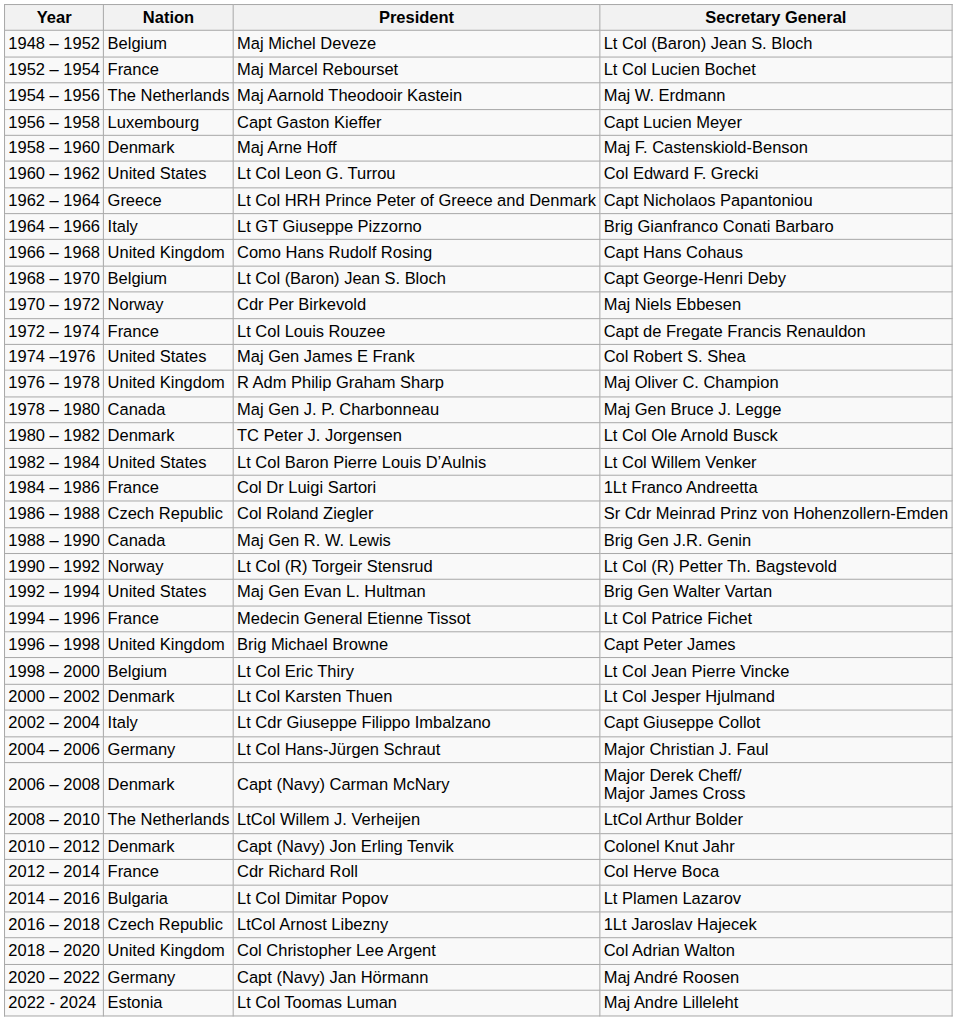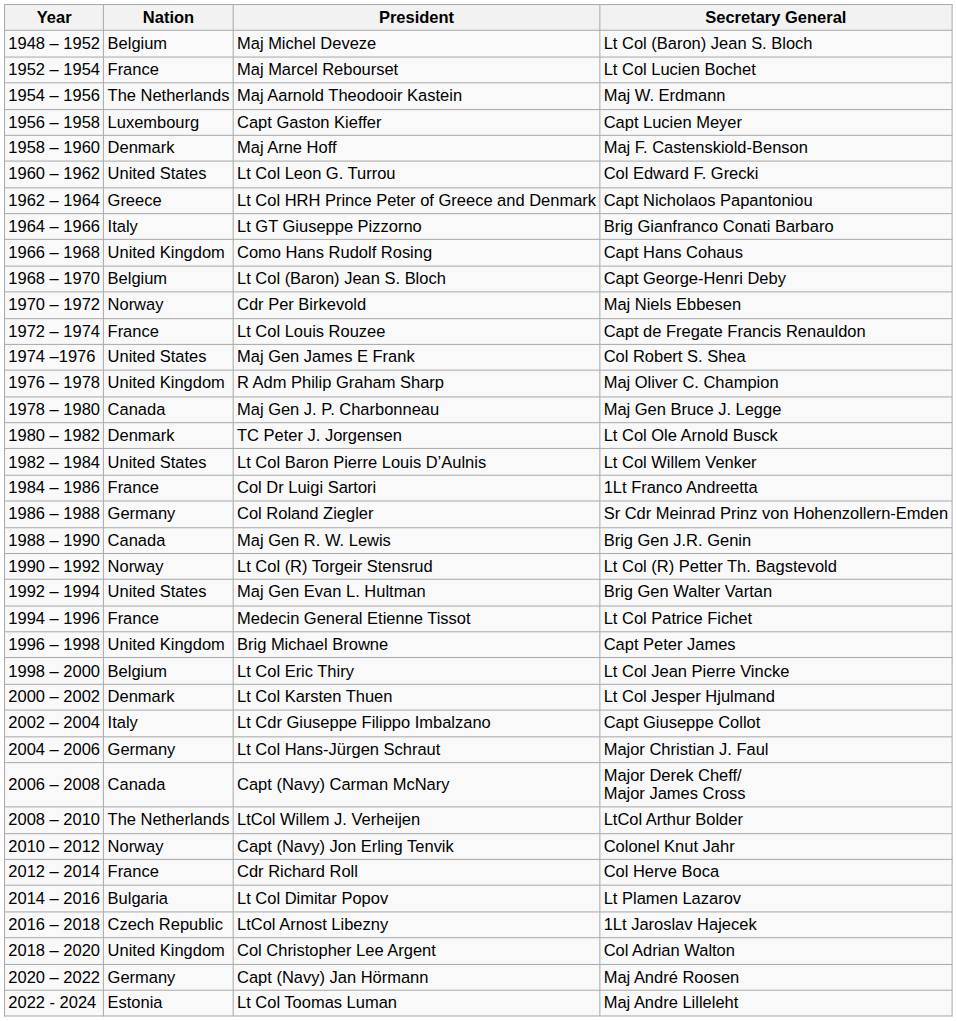 <table class="wikitable">
 <tr>
 <th>Year</th>
 <th>Nation</th>
 <th>President</th>
 <th>Secretary General</th>
 </tr>
 <tr>
 <td>1948 – 1952</td>
 <td>Belgium</td>
 <td>Maj Michel Deveze</td>
 <td>Lt Col (Baron) Jean S. Bloch</td>
 </tr>
 <tr>
 <td>1952 – 1954</td>
 <td>France</td>
 <td>Maj Marcel Rebourset</td>
 <td>Lt Col Lucien Bochet</td>
 </tr>
 <tr>
 <td>1954 – 1956</td>
 <td>The Netherlands</td>
 <td>Maj Aarnold Theodooir Kastein</td>
 <td>Maj W. Erdmann</td>
 </tr>
 <tr>
 <td>1956 – 1958</td>
 <td>Luxembourg</td>
 <td>Capt Gaston Kieffer</td>
 <td>Capt Lucien Meyer</td>
 </tr>
 <tr>
 <td>1958 – 1960</td>
 <td>Denmark</td>
 <td>Maj Arne Hoff</td>
 <td>Maj F. Castenskiold-Benson</td>
 </tr>
 <tr>
 <td>1960 – 1962</td>
 <td>United States</td>
 <td>Lt Col Leon G. Turrou</td>
 <td>Col Edward F. Grecki</td>
 </tr>
 <tr>
 <td>1962 – 1964</td>
 <td>Greece</td>
 <td>Lt Col HRH Prince Peter of Greece and Denmark</td>
 <td>Capt Nicholaos Papantoniou</td>
 </tr>
 <tr>
 <td>1964 – 1966</td>
 <td>Italy</td>
 <td>Lt GT Giuseppe Pizzorno</td>
 <td>Brig Gianfranco Conati Barbaro</td>
 </tr>
 <tr>
 <td>1966 – 1968</td>
 <td>United Kingdom</td>
 <td>Como Hans Rudolf Rosing</td>
 <td>Capt Hans Cohaus</td>
 </tr>
 <tr>
 <td>1968 – 1970</td>
 <td>Belgium</td>
 <td>Lt Col (Baron) Jean S. Bloch</td>
 <td>Capt George-Henri Deby</td>
 </tr>
 <tr>
 <td>1970 – 1972</td>
 <td>Norway</td>
 <td>Cdr Per Birkevold</td>
 <td>Maj Niels Ebbesen</td>
 </tr>
 <tr>
 <td>1972 – 1974</td>
 <td>France</td>
 <td>Lt Col Louis Rouzee</td>
 <td>Capt de Fregate Francis Renauldon</td>
 </tr>
 <tr>
 <td>1974 –1976</td>
 <td>United States</td>
 <td>Maj Gen James E Frank</td>
 <td>Col Robert S. Shea</td>
 </tr>
 <tr>
 <td>1976 – 1978</td>
 <td>United Kingdom</td>
 <td>R Adm Philip Graham Sharp</td>
 <td>Maj Oliver C. Champion</td>
 </tr>
 <tr>
 <td>1978 – 1980</td>
 <td>Canada</td>
 <td>Maj Gen J. P. Charbonneau</td>
 <td>Maj Gen Bruce J. Legge</td>
 </tr>
 <tr>
 <td>1980 – 1982</td>
 <td>Denmark</td>
 <td>TC Peter J. Jorgensen</td>
 <td>Lt Col Ole Arnold Busck</td>
 </tr>
 <tr>
 <td>1982 – 1984</td>
 <td>United States</td>
 <td>Lt Col Baron Pierre Louis D’Aulnis</td>
 <td>Lt Col Willem Venker</td>
 </tr>
 <tr>
 <td>1984 – 1986</td>
 <td>France</td>
 <td>Col Dr Luigi Sartori</td>
 <td>1Lt Franco Andreetta</td>
 </tr>
 <tr>
 <td>1986 – 1988</td>
-<td>Czech Republic</td>
+<td>Germany</td>
 <td>Col Roland Ziegler</td>
 <td>Sr Cdr Meinrad Prinz von Hohenzollern-Emden</td>
 </tr>
 <tr>
 <td>1988 – 1990</td>
 <td>Canada</td>
 <td>Maj Gen R. W. Lewis</td>
 <td>Brig Gen J.R. Genin</td>
 </tr>
 <tr>
 <td>1990 – 1992</td>
 <td>Norway</td>
 <td>Lt Col (R) Torgeir Stensrud</td>
 <td>Lt Col (R) Petter Th. Bagstevold</td>
 </tr>
 <tr>
 <td>1992 – 1994</td>
 <td>United States</td>
 <td>Maj Gen Evan L. Hultman</td>
 <td>Brig Gen Walter Vartan</td>
 </tr>
 <tr>
 <td>1994 – 1996</td>
 <td>France</td>
 <td>Medecin General Etienne Tissot</td>
 <td>Lt Col Patrice Fichet</td>
 </tr>
 <tr>
 <td>1996 – 1998</td>
 <td>United Kingdom</td>
 <td>Brig Michael Browne</td>
 <td>Capt Peter James</td>
 </tr>
 <tr>
 <td>1998 – 2000</td>
 <td>Belgium</td>
 <td>Lt Col Eric Thiry</td>
 <td>Lt Col Jean Pierre Vincke</td>
 </tr>
 <tr>
 <td>2000 – 2002</td>
 <td>Denmark</td>
 <td>Lt Col Karsten Thuen</td>
 <td>Lt Col Jesper Hjulmand</td>
 </tr>
 <tr>
 <td>2002 – 2004</td>
 <td>Italy</td>
 <td>Lt Cdr Giuseppe Filippo Imbalzano</td>
 <td>Capt Giuseppe Collot</td>
 </tr>
 <tr>
 <td>2004 – 2006</td>
 <td>Germany</td>
 <td>Lt Col Hans-Jürgen Schraut</td>
 <td>Major Christian J. Faul</td>
 </tr>
 <tr>
 <td>2006 – 2008</td>
-<td>Denmark</td>
+<td>Canada</td>
 <td>Capt (Navy) Carman McNary</td>
 <td>Major Derek Cheff/<br>Major James Cross</td>
 </tr>
 <tr>
 <td>2008 – 2010</td>
 <td>The Netherlands</td>
 <td>LtCol Willem J. Verheijen</td>
 <td>LtCol Arthur Bolder</td>
 </tr>
 <tr>
 <td>2010 – 2012</td>
-<td>Denmark</td>
+<td>Norway</td>
 <td>Capt (Navy) Jon Erling Tenvik</td>
 <td>Colonel Knut Jahr</td>
 </tr>
 <tr>
 <td>2012 – 2014</td>
 <td>France</td>
 <td>Cdr Richard Roll</td>
 <td>Col Herve Boca</td>
 </tr>
 <tr>
 <td>2014 – 2016</td>
 <td>Bulgaria</td>
 <td>Lt Col Dimitar Popov</td>
 <td>Lt Plamen Lazarov</td>
 </tr>
 <tr>
 <td>2016 – 2018</td>
 <td>Czech Republic</td>
 <td>LtCol Arnost Libezny</td>
 <td>1Lt Jaroslav Hajecek</td>
 </tr>
 <tr>
 <td>2018 – 2020</td>
 <td>United Kingdom</td>
 <td>Col Christopher Lee Argent</td>
 <td>Col Adrian Walton</td>
 </tr>
 <tr>
 <td>2020 – 2022</td>
 <td>Germany</td>
 <td>Capt (Navy) Jan Hörmann</td>
 <td>Maj André Roosen</td>
 </tr>
 <tr>
 <td>2022 - 2024</td>
 <td>Estonia</td>
 <td>Lt Col Toomas Luman</td>
 <td>Maj Andre Lilleleht</td>
 </tr>
 </table>
